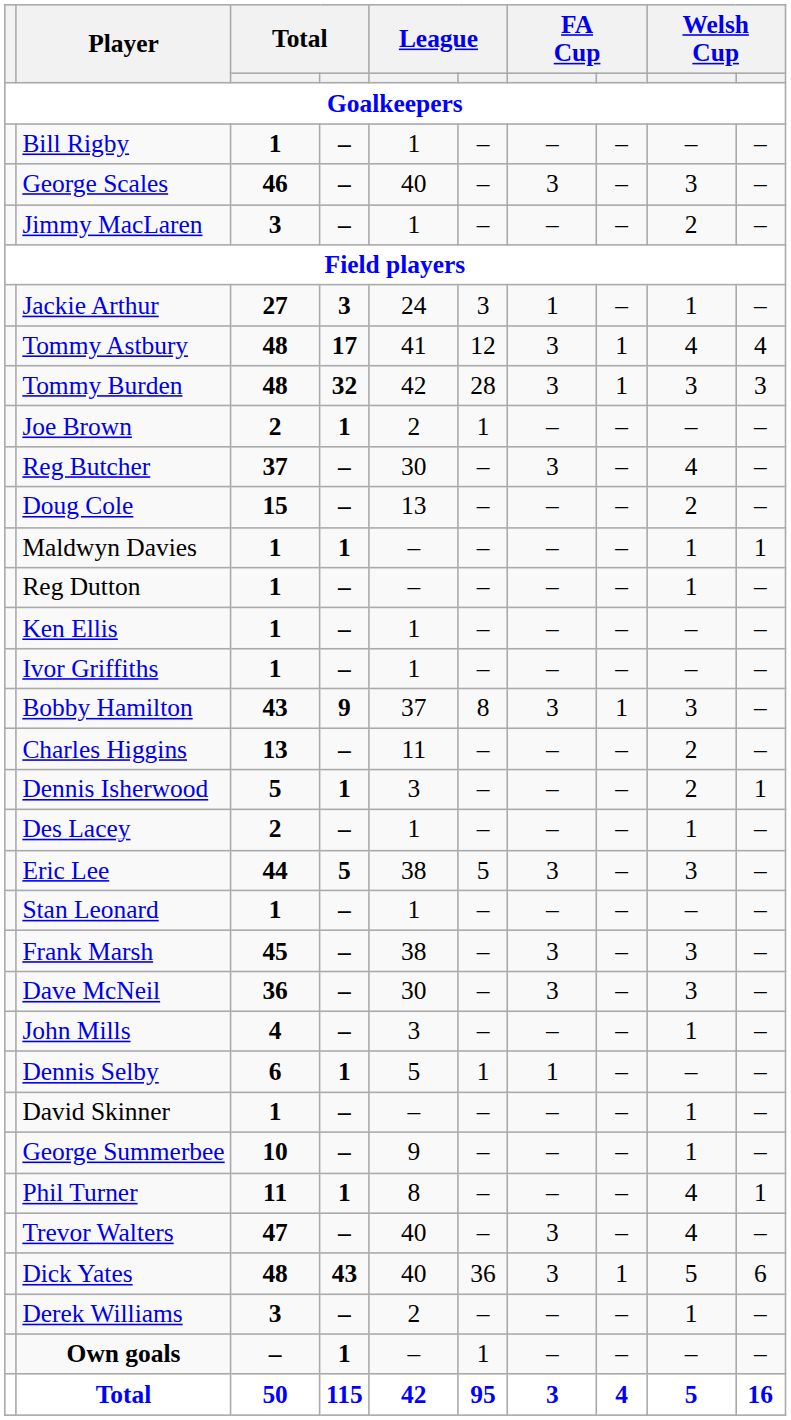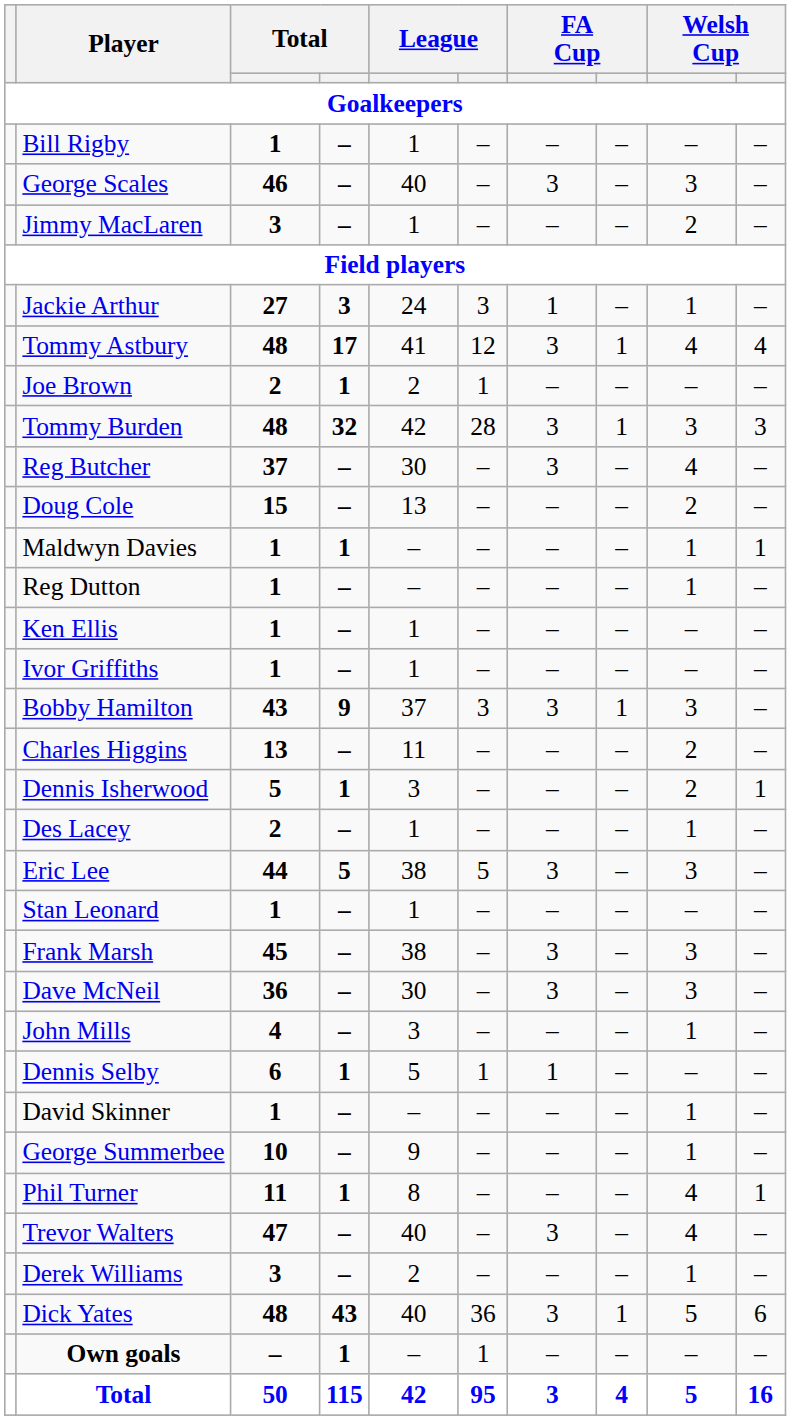 <table class="wikitable"  style="text-align:center;">
 <tr>
 <th rowspan="2" style="font-size:80%;"></th>
 <th rowspan="2">Player</th>
 <th colspan="2">Total</th>
 <th colspan="2"><a href='#'>League</a></th>
 <th colspan="2"><a href='#'>FA<br>Cup</a></th>
 <th colspan="2"><a href='#'>Welsh<br>Cup</a></th>
 </tr>
 <tr>
 <th style="width: 50px; font-size:80%;"></th>
 <th style="width: 25px; font-size:80%;"></th>
 <th style="width: 50px; font-size:80%;"></th>
 <th style="width: 25px; font-size:80%;"></th>
 <th style="width: 50px; font-size:80%;"></th>
 <th style="width: 25px; font-size:80%;"></th>
 <th style="width: 50px; font-size:80%;"></th>
 <th style="width: 25px; font-size:80%;"></th>
 </tr>
 <tr>
 <td colspan="10" style="background:white; color:blue; text-align:center;"><strong>Goalkeepers</strong></td>
 </tr>
 <tr>
 <td></td>
 <td style="text-align:left;"><a href='#'>Bill Rigby</a></td>
 <td><strong>1</strong></td>
 <td><strong>–</strong></td>
 <td>1</td>
 <td>–</td>
 <td>–</td>
 <td>–</td>
 <td>–</td>
 <td>–</td>
 </tr>
 <tr>
 <td></td>
 <td style="text-align:left;"><a href='#'>George Scales</a></td>
 <td><strong>46</strong></td>
 <td><strong>–</strong></td>
 <td>40</td>
 <td>–</td>
 <td>3</td>
 <td>–</td>
 <td>3</td>
 <td>–</td>
 </tr>
 <tr>
 <td></td>
 <td style="text-align:left;"><a href='#'>Jimmy MacLaren</a></td>
 <td><strong>3</strong></td>
 <td><strong>–</strong></td>
 <td>1</td>
 <td>–</td>
 <td>–</td>
 <td>–</td>
 <td>2</td>
 <td>–</td>
 </tr>
 <tr>
 <td colspan="10" style="background:white; color:blue; text-align:center;"><strong>Field players</strong></td>
 </tr>
 <tr>
 <td></td>
 <td style="text-align:left;"><a href='#'>Jackie Arthur</a></td>
 <td><strong>27</strong></td>
 <td><strong>3</strong></td>
 <td>24</td>
 <td>3</td>
 <td>1</td>
 <td>–</td>
 <td>1</td>
 <td>–</td>
 </tr>
 <tr>
 <td></td>
 <td style="text-align:left;"><a href='#'>Tommy Astbury</a></td>
 <td><strong>48</strong></td>
 <td><strong>17</strong></td>
 <td>41</td>
 <td>12</td>
 <td>3</td>
 <td>1</td>
 <td>4</td>
 <td>4</td>
 </tr>
 <tr>
 <td></td>
+<td style="text-align:left;"><a href='#'>Joe Brown</a></td>
+<td><strong>2</strong></td>
+<td><strong>1</strong></td>
+<td>2</td>
+<td>1</td>
+<td>–</td>
+<td>–</td>
+<td>–</td>
+<td>–</td>
+</tr>
+<tr>
+<td></td>
 <td style="text-align:left;"><a href='#'>Tommy Burden</a></td>
 <td><strong>48</strong></td>
 <td><strong>32</strong></td>
 <td>42</td>
 <td>28</td>
 <td>3</td>
 <td>1</td>
 <td>3</td>
 <td>3</td>
-</tr>
-<tr>
-<td></td>
-<td style="text-align:left;"><a href='#'>Joe Brown</a></td>
-<td><strong>2</strong></td>
-<td><strong>1</strong></td>
-<td>2</td>
-<td>1</td>
-<td>–</td>
-<td>–</td>
-<td>–</td>
-<td>–</td>
 </tr>
 <tr>
 <td></td>
 <td style="text-align:left;"><a href='#'>Reg Butcher</a></td>
 <td><strong>37</strong></td>
 <td><strong>–</strong></td>
 <td>30</td>
 <td>–</td>
 <td>3</td>
 <td>–</td>
 <td>4</td>
 <td>–</td>
 </tr>
 <tr>
 <td></td>
 <td style="text-align:left;"><a href='#'>Doug Cole</a></td>
 <td><strong>15</strong></td>
 <td><strong>–</strong></td>
 <td>13</td>
 <td>–</td>
 <td>–</td>
 <td>–</td>
 <td>2</td>
 <td>–</td>
 </tr>
 <tr>
 <td></td>
 <td style="text-align:left;">Maldwyn Davies</td>
 <td><strong>1</strong></td>
 <td><strong>1</strong></td>
 <td>–</td>
 <td>–</td>
 <td>–</td>
 <td>–</td>
 <td>1</td>
 <td>1</td>
 </tr>
 <tr>
 <td></td>
 <td style="text-align:left;">Reg Dutton</td>
 <td><strong>1</strong></td>
 <td><strong>–</strong></td>
 <td>–</td>
 <td>–</td>
 <td>–</td>
 <td>–</td>
 <td>1</td>
 <td>–</td>
 </tr>
 <tr>
 <td></td>
 <td style="text-align:left;"><a href='#'>Ken Ellis</a></td>
 <td><strong>1</strong></td>
 <td><strong>–</strong></td>
 <td>1</td>
 <td>–</td>
 <td>–</td>
 <td>–</td>
 <td>–</td>
 <td>–</td>
 </tr>
 <tr>
 <td></td>
 <td style="text-align:left;"><a href='#'>Ivor Griffiths</a></td>
 <td><strong>1</strong></td>
 <td><strong>–</strong></td>
 <td>1</td>
 <td>–</td>
 <td>–</td>
 <td>–</td>
 <td>–</td>
 <td>–</td>
 </tr>
 <tr>
 <td></td>
 <td style="text-align:left;"><a href='#'>Bobby Hamilton</a></td>
 <td><strong>43</strong></td>
 <td><strong>9</strong></td>
 <td>37</td>
-<td>8</td>
+<td>3</td>
 <td>3</td>
 <td>1</td>
 <td>3</td>
 <td>–</td>
 </tr>
 <tr>
 <td></td>
 <td style="text-align:left;"><a href='#'>Charles Higgins</a></td>
 <td><strong>13</strong></td>
 <td><strong>–</strong></td>
 <td>11</td>
 <td>–</td>
 <td>–</td>
 <td>–</td>
 <td>2</td>
 <td>–</td>
 </tr>
 <tr>
 <td></td>
 <td style="text-align:left;"><a href='#'>Dennis Isherwood</a></td>
 <td><strong>5</strong></td>
 <td><strong>1</strong></td>
 <td>3</td>
 <td>–</td>
 <td>–</td>
 <td>–</td>
 <td>2</td>
 <td>1</td>
 </tr>
 <tr>
 <td></td>
 <td style="text-align:left;"><a href='#'>Des Lacey</a></td>
 <td><strong>2</strong></td>
 <td><strong>–</strong></td>
 <td>1</td>
 <td>–</td>
 <td>–</td>
 <td>–</td>
 <td>1</td>
 <td>–</td>
 </tr>
 <tr>
 <td></td>
 <td style="text-align:left;"><a href='#'>Eric Lee</a></td>
 <td><strong>44</strong></td>
 <td><strong>5</strong></td>
 <td>38</td>
 <td>5</td>
 <td>3</td>
 <td>–</td>
 <td>3</td>
 <td>–</td>
 </tr>
 <tr>
 <td></td>
 <td style="text-align:left;"><a href='#'>Stan Leonard</a></td>
 <td><strong>1</strong></td>
 <td><strong>–</strong></td>
 <td>1</td>
 <td>–</td>
 <td>–</td>
 <td>–</td>
 <td>–</td>
 <td>–</td>
 </tr>
 <tr>
 <td></td>
 <td style="text-align:left;"><a href='#'>Frank Marsh</a></td>
 <td><strong>45</strong></td>
 <td><strong>–</strong></td>
 <td>38</td>
 <td>–</td>
 <td>3</td>
 <td>–</td>
 <td>3</td>
 <td>–</td>
 </tr>
 <tr>
 <td></td>
 <td style="text-align:left;"><a href='#'>Dave McNeil</a></td>
 <td><strong>36</strong></td>
 <td><strong>–</strong></td>
 <td>30</td>
 <td>–</td>
 <td>3</td>
 <td>–</td>
 <td>3</td>
 <td>–</td>
 </tr>
 <tr>
 <td></td>
 <td style="text-align:left;"><a href='#'>John Mills</a></td>
 <td><strong>4</strong></td>
 <td><strong>–</strong></td>
 <td>3</td>
 <td>–</td>
 <td>–</td>
 <td>–</td>
 <td>1</td>
 <td>–</td>
 </tr>
 <tr>
 <td></td>
 <td style="text-align:left;"><a href='#'>Dennis Selby</a></td>
 <td><strong>6</strong></td>
 <td><strong>1</strong></td>
 <td>5</td>
 <td>1</td>
 <td>1</td>
 <td>–</td>
 <td>–</td>
 <td>–</td>
 </tr>
 <tr>
 <td></td>
 <td style="text-align:left;">David Skinner</td>
 <td><strong>1</strong></td>
 <td><strong>–</strong></td>
 <td>–</td>
 <td>–</td>
 <td>–</td>
 <td>–</td>
 <td>1</td>
 <td>–</td>
 </tr>
 <tr>
 <td></td>
 <td style="text-align:left;"><a href='#'>George Summerbee</a></td>
 <td><strong>10</strong></td>
 <td><strong>–</strong></td>
 <td>9</td>
 <td>–</td>
 <td>–</td>
 <td>–</td>
 <td>1</td>
 <td>–</td>
 </tr>
 <tr>
 <td></td>
 <td style="text-align:left;"><a href='#'>Phil Turner</a></td>
 <td><strong>11</strong></td>
 <td><strong>1</strong></td>
 <td>8</td>
 <td>–</td>
 <td>–</td>
 <td>–</td>
 <td>4</td>
 <td>1</td>
 </tr>
 <tr>
 <td></td>
 <td style="text-align:left;"><a href='#'>Trevor Walters</a></td>
 <td><strong>47</strong></td>
 <td><strong>–</strong></td>
 <td>40</td>
 <td>–</td>
 <td>3</td>
 <td>–</td>
 <td>4</td>
 <td>–</td>
 </tr>
 <tr>
 <td></td>
+<td style="text-align:left;"><a href='#'>Derek Williams</a></td>
+<td><strong>3</strong></td>
+<td><strong>–</strong></td>
+<td>2</td>
+<td>–</td>
+<td>–</td>
+<td>–</td>
+<td>1</td>
+<td>–</td>
+</tr>
+<tr>
+<td></td>
 <td style="text-align:left;"><a href='#'>Dick Yates</a></td>
 <td><strong>48</strong></td>
 <td><strong>43</strong></td>
 <td>40</td>
 <td>36</td>
 <td>3</td>
 <td>1</td>
 <td>5</td>
 <td>6</td>
-</tr>
-<tr>
-<td></td>
-<td style="text-align:left;"><a href='#'>Derek Williams</a></td>
-<td><strong>3</strong></td>
-<td><strong>–</strong></td>
-<td>2</td>
-<td>–</td>
-<td>–</td>
-<td>–</td>
-<td>1</td>
-<td>–</td>
 </tr>
 <tr>
 <td></td>
 <td><strong>Own goals</strong></td>
 <td><strong>–</strong></td>
 <td><strong>1</strong></td>
 <td>–</td>
 <td>1</td>
 <td>–</td>
 <td>–</td>
 <td>–</td>
 <td>–</td>
 </tr>
 <tr style="background:white; color:blue; text-align:center;">
 <td></td>
 <td><strong>Total</strong></td>
 <td><strong>50</strong></td>
 <td><strong>115</strong></td>
 <td><strong>42</strong></td>
 <td><strong>95</strong></td>
 <td><strong>3</strong></td>
 <td><strong>4</strong></td>
 <td><strong>5</strong></td>
 <td><strong>16</strong></td>
 </tr>
 </table>
